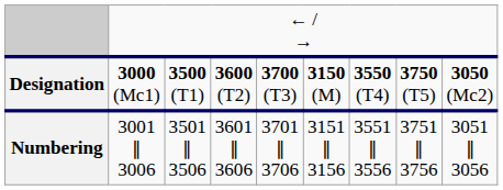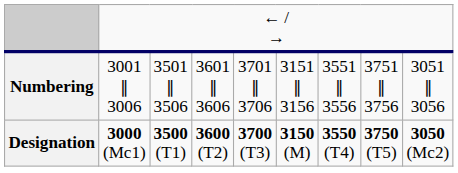 <table class="wikitable" style="text-align:center">
 <tr style="border-bottom:3px solid #020066; width:5em">
 <td style="background:#ccc"></td>
 <td colspan="8"><div>←  / </div><div> →</div></td>
+</tr>
+<tr style="border-top:3px solid #020066">
+<th>Numbering</th>
+<td>3001<br>∥<br>3006</td>
+<td>3501<br>∥<br>3506</td>
+<td>3601<br>∥<br>3606</td>
+<td>3701<br>∥<br>3706</td>
+<td>3151<br>∥<br>3156</td>
+<td>3551<br>∥<br>3556</td>
+<td>3751<br>∥<br>3756</td>
+<td>3051<br>∥<br>3056</td>
 </tr>
 <tr>
 <th>Designation</th>
 <td><strong>3000</strong><br>(Mc1)</td>
 <td><strong>3500</strong><br>(T1)</td>
 <td><strong>3600</strong><br>(T2)</td>
 <td><strong>3700</strong><br>(T3)</td>
 <td><strong>3150</strong><br>(M)</td>
 <td><strong>3550</strong><br>(T4)</td>
 <td><strong>3750</strong><br>(T5)</td>
 <td><strong>3050</strong><br>(Mc2)</td>
 </tr>
-<tr style="border-top:3px solid #020066">
-<th>Numbering</th>
-<td>3001<br>∥<br>3006</td>
-<td>3501<br>∥<br>3506</td>
-<td>3601<br>∥<br>3606</td>
-<td>3701<br>∥<br>3706</td>
-<td>3151<br>∥<br>3156</td>
-<td>3551<br>∥<br>3556</td>
-<td>3751<br>∥<br>3756</td>
-<td>3051<br>∥<br>3056</td>
-</tr>
 </table>
